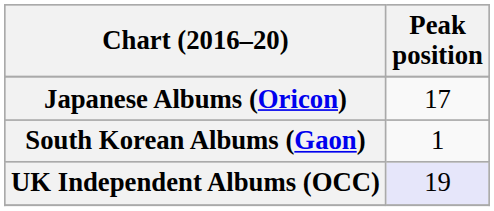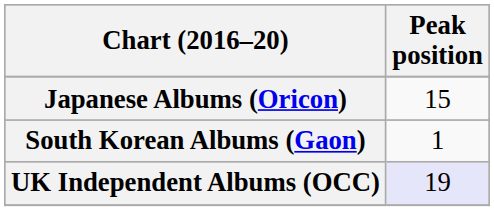 <table class="wikitable sortable plainrowheaders" style="text-align:center">
 <tr>
 <th>Chart (2016–20)</th>
 <th>Peak<br>position</th>
 </tr>
 <tr>
 </tr>
 <tr>
 </tr>
 <tr>
 </tr>
 <tr>
 </tr>
 <tr>
 </tr>
 <tr>
 <th scope="row">Japanese Albums (<a href='#'>Oricon</a>)</th>
-<td>17</td>
+<td>15</td>
 </tr>
 <tr>
 <th scope="row">South Korean Albums (<a href='#'>Gaon</a>)</th>
 <td>1</td>
 </tr>
 <tr>
 <th scope="row">UK Independent Albums (OCC)</th>
 <td style="background: lavender;">19</td>
 </tr>
 <tr>
 </tr>
 <tr>
 </tr>
 <tr>
 </tr>
 </table>
